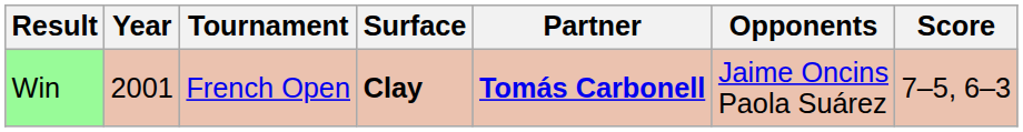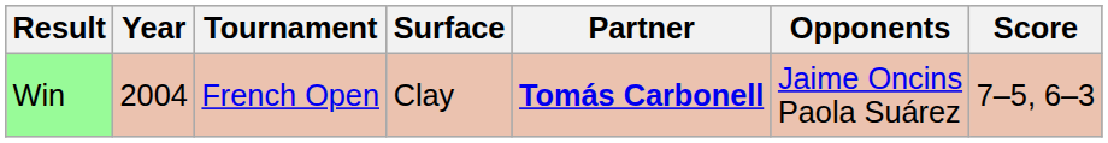 <table class="sortable wikitable">
 <tr>
 <th>Result</th>
 <th>Year</th>
 <th>Tournament</th>
 <th>Surface</th>
 <th>Partner</th>
 <th>Opponents</th>
 <th class="unsortable">Score</th>
 </tr>
 <tr bgcolor="#EBC2AF">
 <td bgcolor="98FB98">Win</td>
-<td>2001</td>
+<td>2004</td>
 <td><a href='#'>French Open</a></td>
-<td><strong>Clay</strong></td>
+<td>Clay</td>
 <td><strong> <a href='#'>Tomás Carbonell</a></strong></td>
 <td> <a href='#'>Jaime Oncins</a> <br>  Paola Suárez</td>
 <td>7–5, 6–3</td>
 </tr>
 </table>
